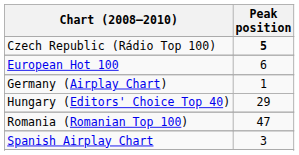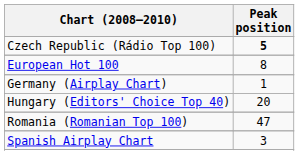 <table class="wikitable sortable">
 <tr>
 <th>Chart (2008–2010)</th>
 <th>Peak<br>position</th>
 </tr>
 <tr>
 </tr>
 <tr>
 </tr>
 <tr>
 </tr>
 <tr>
 </tr>
 <tr>
 <td>Czech Republic (Rádio Top 100)</td>
 <td style="text-align:center;"><strong>5</strong></td>
 </tr>
 <tr>
 </tr>
 <tr>
 <td><a href='#'>European Hot 100</a></td>
-<td style="text-align:center;">6</td>
+<td style="text-align:center;">8</td>
 </tr>
 <tr>
 </tr>
 <tr>
 </tr>
 <tr>
 </tr>
 <tr>
 <td>Germany (<a href='#'>Airplay Chart</a>)</td>
 <td align="center">1</td>
 </tr>
 <tr>
 <td>Hungary (<a href='#'>Editors' Choice Top 40</a>)</td>
-<td align="center">29</td>
+<td align="center">20</td>
 </tr>
 <tr>
 </tr>
 <tr>
 </tr>
 <tr>
 </tr>
 <tr>
 <td>Romania (<a href='#'>Romanian Top 100</a>)</td>
 <td style="text-align:center;">47</td>
 </tr>
 <tr>
 </tr>
 <tr>
 <td><a href='#'>Spanish Airplay Chart</a></td>
 <td style="text-align:center;">3</td>
 </tr>
 <tr>
 </tr>
 <tr>
 </tr>
 </table>
